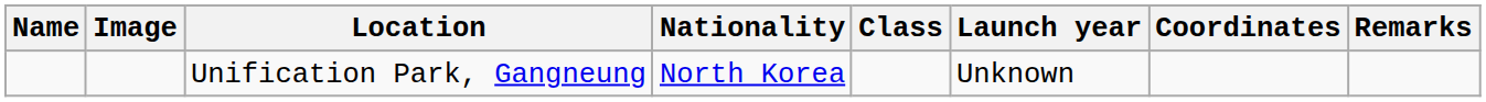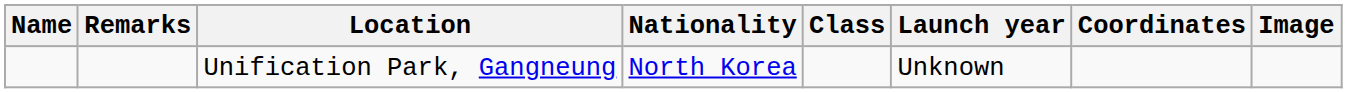 <table class="wikitable">
 <tr>
 <th>Name</th>
-<th>Image</th>
+<th>Remarks</th>
 <th>Location</th>
 <th>Nationality</th>
 <th>Class</th>
 <th>Launch year</th>
 <th>Coordinates</th>
-<th>Remarks</th>
+<th>Image</th>
 </tr>
 <tr>
 <td></td>
 <td></td>
 <td>Unification Park, <a href='#'>Gangneung</a></td>
 <td> <a href='#'>North Korea</a></td>
 <td></td>
 <td>Unknown</td>
 <td></td>
 <td></td>
 </tr>
 </table>
